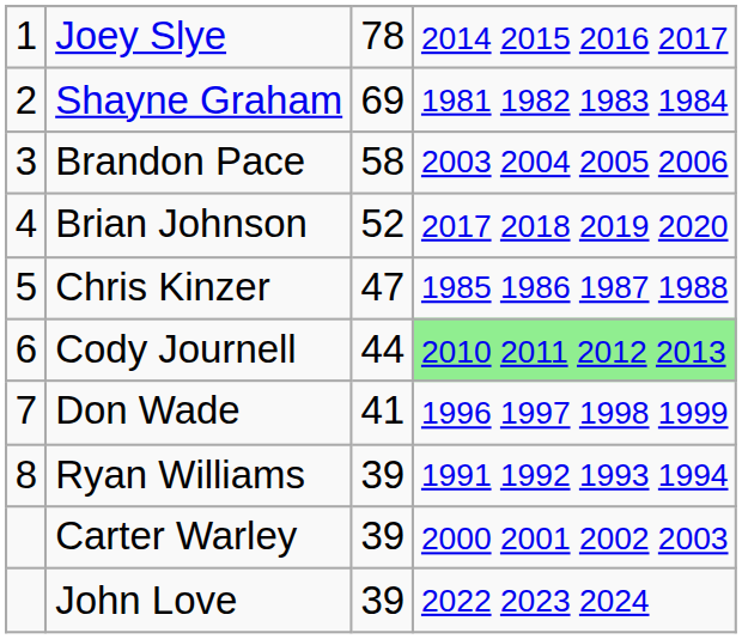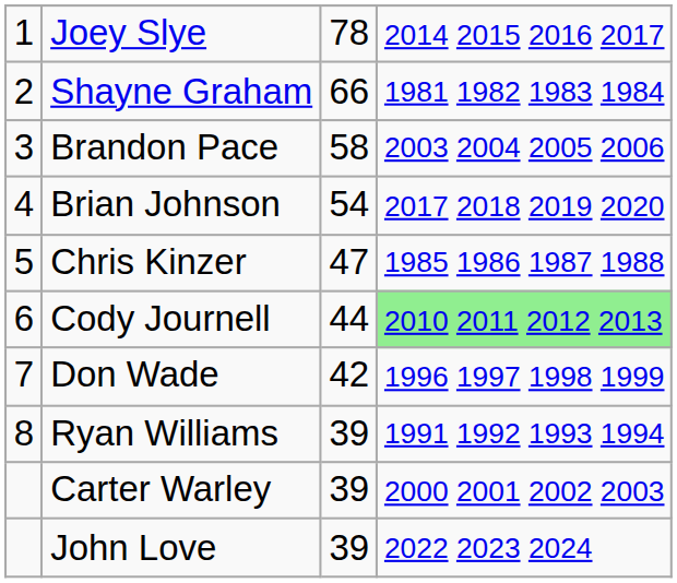 <table class="wikitable">
 <tr>
 </tr>
 <tr>
 <td>1</td>
 <td><a href='#'>Joey Slye</a></td>
 <td>78</td>
 <td style="font-size:80%;"><a href='#'>2014</a> <a href='#'>2015</a> <a href='#'>2016</a> <a href='#'>2017</a></td>
 </tr>
 <tr>
 <td>2</td>
 <td><a href='#'>Shayne Graham</a></td>
-<td>69</td>
+<td>66</td>
 <td style="font-size:80%;"><a href='#'>1981</a> <a href='#'>1982</a> <a href='#'>1983</a> <a href='#'>1984</a></td>
 </tr>
 <tr>
 <td>3</td>
 <td>Brandon Pace</td>
 <td>58</td>
 <td style="font-size:80%;"><a href='#'>2003</a> <a href='#'>2004</a> <a href='#'>2005</a> <a href='#'>2006</a></td>
 </tr>
 <tr>
 <td>4</td>
 <td>Brian Johnson</td>
-<td>52</td>
+<td>54</td>
 <td style="font-size:80%;"><a href='#'>2017</a> <a href='#'>2018</a> <a href='#'>2019</a> <a href='#'>2020</a></td>
 </tr>
 <tr>
 <td>5</td>
 <td>Chris Kinzer</td>
 <td>47</td>
 <td style="font-size:80%;"><a href='#'>1985</a> <a href='#'>1986</a> <a href='#'>1987</a> <a href='#'>1988</a></td>
 </tr>
 <tr>
 <td>6</td>
 <td>Cody Journell</td>
 <td>44</td>
 <td style="background: lightgreen; font-size:80%;"><a href='#'>2010</a> <a href='#'>2011</a> <a href='#'>2012</a> <a href='#'>2013</a></td>
 </tr>
 <tr>
 <td>7</td>
 <td>Don Wade</td>
-<td>41</td>
+<td>42</td>
 <td style="font-size:80%;"><a href='#'>1996</a> <a href='#'>1997</a> <a href='#'>1998</a> <a href='#'>1999</a></td>
 </tr>
 <tr>
 <td>8</td>
 <td>Ryan Williams</td>
 <td>39</td>
 <td style="font-size:80%;"><a href='#'>1991</a> <a href='#'>1992</a> <a href='#'>1993</a> <a href='#'>1994</a></td>
 </tr>
 <tr>
 <td></td>
 <td>Carter Warley</td>
 <td>39</td>
 <td style="font-size:80%;"><a href='#'>2000</a> <a href='#'>2001</a> <a href='#'>2002</a> <a href='#'>2003</a></td>
 </tr>
 <tr>
 <td></td>
 <td>John Love</td>
 <td>39</td>
 <td style="font-size:80%;"><a href='#'>2022</a> <a href='#'>2023</a> <a href='#'>2024</a></td>
 </tr>
 </table>
